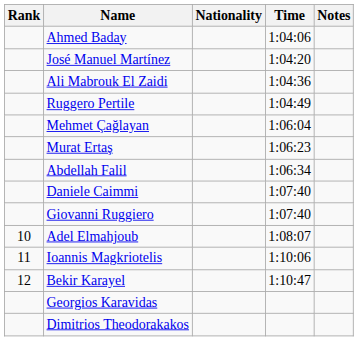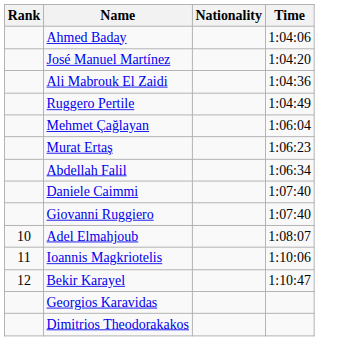 <table class="wikitable sortable" style="text-align:center">
 <tr>
 <th>Rank</th>
 <th>Name</th>
 <th>Nationality</th>
 <th>Time</th>
-<th>Notes</th>
 </tr>
 <tr>
 <td></td>
 <td align=left><a href='#'>Ahmed Baday</a></td>
 <td align=left></td>
 <td>1:04:06</td>
-<td></td>
 </tr>
 <tr>
 <td></td>
 <td align=left><a href='#'>José Manuel Martínez</a></td>
 <td align=left></td>
 <td>1:04:20</td>
-<td></td>
 </tr>
 <tr>
 <td></td>
 <td align=left><a href='#'>Ali Mabrouk El Zaidi</a></td>
 <td align=left></td>
 <td>1:04:36</td>
-<td></td>
 </tr>
 <tr>
 <td></td>
 <td align=left><a href='#'>Ruggero Pertile</a></td>
 <td align=left></td>
 <td>1:04:49</td>
-<td></td>
 </tr>
 <tr>
 <td></td>
 <td align=left><a href='#'>Mehmet Çağlayan</a></td>
 <td align=left></td>
 <td>1:06:04</td>
-<td></td>
 </tr>
 <tr>
 <td></td>
 <td align=left><a href='#'>Murat Ertaş</a></td>
 <td align=left></td>
 <td>1:06:23</td>
-<td></td>
 </tr>
 <tr>
 <td></td>
 <td align=left><a href='#'>Abdellah Falil</a></td>
 <td align=left></td>
 <td>1:06:34</td>
-<td></td>
 </tr>
 <tr>
 <td></td>
 <td align=left><a href='#'>Daniele Caimmi</a></td>
 <td align=left></td>
 <td>1:07:40</td>
-<td></td>
 </tr>
 <tr>
 <td></td>
 <td align=left><a href='#'>Giovanni Ruggiero</a></td>
 <td align=left></td>
 <td>1:07:40</td>
-<td></td>
 </tr>
 <tr>
 <td>10</td>
 <td align=left><a href='#'>Adel Elmahjoub</a></td>
 <td align=left></td>
 <td>1:08:07</td>
-<td></td>
 </tr>
 <tr>
 <td>11</td>
 <td align=left><a href='#'>Ioannis Magkriotelis</a></td>
 <td align=left></td>
 <td>1:10:06</td>
-<td></td>
 </tr>
 <tr>
 <td>12</td>
 <td align=left><a href='#'>Bekir Karayel</a></td>
 <td align=left></td>
 <td>1:10:47</td>
-<td></td>
 </tr>
 <tr>
 <td></td>
 <td align=left><a href='#'>Georgios Karavidas</a></td>
 <td align=left></td>
-<td></td>
 <td></td>
 </tr>
 <tr>
 <td></td>
 <td align=left><a href='#'>Dimitrios Theodorakakos</a></td>
 <td align=left></td>
 <td></td>
-<td></td>
 </tr>
 </table>
